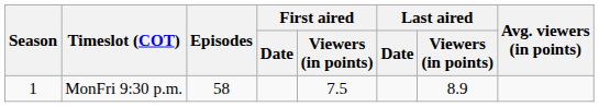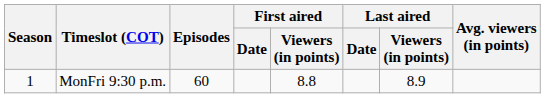 <table class="wikitable" style="text-align: center">
 <tr>
 <th scope="col" rowspan="2">Season</th>
 <th scope="col" rowspan="2">Timeslot (<a href='#'>COT</a>)</th>
 <th scope="col" rowspan="2">Episodes</th>
 <th scope="col" colspan="2">First aired</th>
 <th scope="col" colspan="2">Last aired</th>
 <th scope="col" rowspan="2">Avg. viewers<br>(in points)</th>
 </tr>
 <tr>
 <th scope="col">Date</th>
 <th scope="col">Viewers<br>(in points)</th>
 <th scope="col">Date</th>
 <th scope="col">Viewers<br>(in points)</th>
 </tr>
 <tr>
 <td rowspan="1">1</td>
 <td rowspan="2">MonFri 9:30 p.m.</td>
-<td>58</td>
+<td>60</td>
 <td></td>
-<td>7.5</td>
+<td>8.8</td>
 <td></td>
 <td>8.9</td>
 <td>  </td>
 </tr>
 </table>
